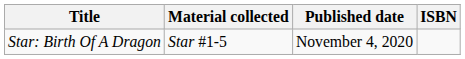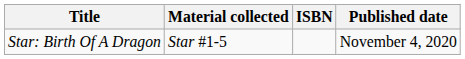 <table class="wikitable">
 <tr>
 <th>Title</th>
 <th>Material collected</th>
+<th>ISBN</th>
 <th>Published date</th>
-<th>ISBN</th>
 </tr>
 <tr>
 <td><em>Star: Birth Of A Dragon</em></td>
 <td><em>Star</em> #1-5</td>
+<td></td>
 <td>November 4, 2020</td>
-<td></td>
 </tr>
 </table>
